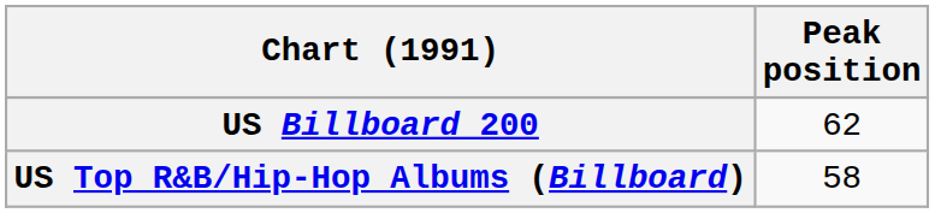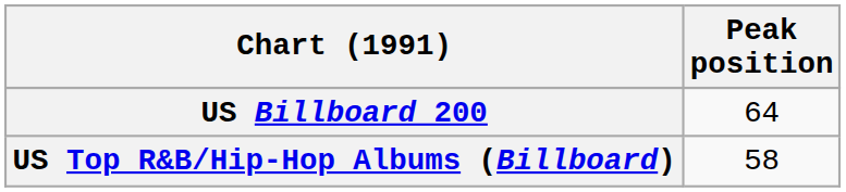 <table class="wikitable sortable plainrowheaders" style="text-align:center">
 <tr>
 <th scope="col">Chart (1991)</th>
 <th scope="col">Peak<br>position</th>
 </tr>
 <tr>
 </tr>
 <tr>
 <th scope="row">US <a href='#'><em>Billboard</em> 200</a></th>
-<td>62</td>
+<td>64</td>
 </tr>
 <tr>
 <th scope="row">US <a href='#'>Top R&B/Hip-Hop Albums</a> (<em><a href='#'>Billboard</a></em>)</th>
 <td>58</td>
 </tr>
 </table>
